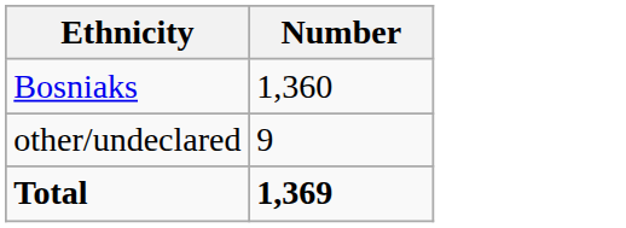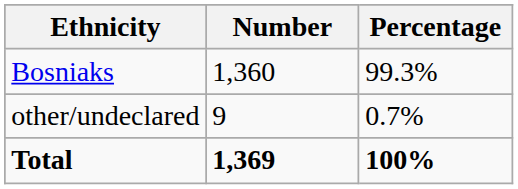 <table class="wikitable">
 <tr>
 <th width="100px">Ethnicity</th>
 <th width="80px">Number</th>
+<th width="80px">Percentage</th>
 </tr>
 <tr>
 <td><a href='#'>Bosniaks</a></td>
 <td>1,360</td>
+<td>99.3%</td>
 </tr>
 <tr>
 <td>other/undeclared</td>
 <td>9</td>
+<td>0.7%</td>
 </tr>
 <tr>
 <td><strong>Total</strong></td>
 <td><strong>1,369</strong></td>
+<td><strong>100%</strong></td>
 </tr>
 </table>
